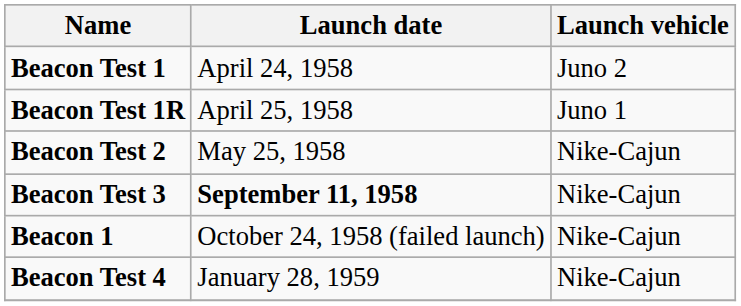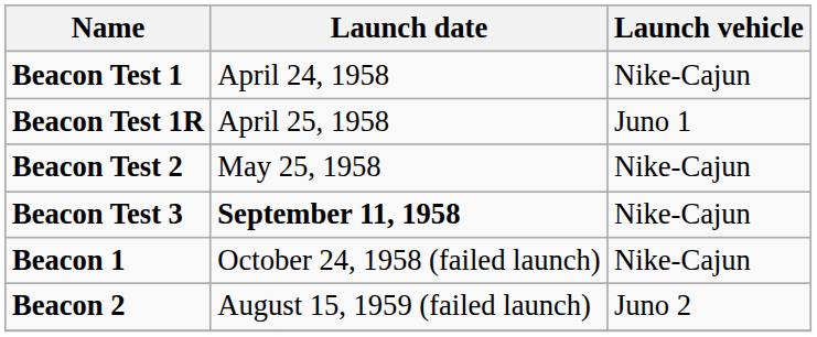 <table class="wikitable">
 <tr>
 <th>Name</th>
 <th>Launch date</th>
 <th>Launch vehicle</th>
 </tr>
 <tr>
 <td><strong>Beacon Test 1</strong></td>
 <td>April 24, 1958</td>
-<td>Juno 2</td>
+<td>Nike-Cajun</td>
 </tr>
 <tr>
 <td><strong>Beacon Test 1R</strong></td>
 <td>April 25, 1958</td>
 <td>Juno 1</td>
 </tr>
 <tr>
 <td><strong>Beacon Test 2</strong></td>
 <td>May 25, 1958</td>
 <td>Nike-Cajun</td>
 </tr>
 <tr>
 <td><strong>Beacon Test 3</strong></td>
 <td><strong>September 11, 1958</strong></td>
 <td>Nike-Cajun</td>
 </tr>
 <tr>
 <td><strong>Beacon 1</strong></td>
 <td>October 24, 1958 (failed launch)</td>
 <td>Nike-Cajun</td>
 </tr>
 <tr>
-<td><strong>Beacon Test 4</strong></td>
-<td>January 28, 1959</td>
-<td>Nike-Cajun</td>
+<td><strong>Beacon 2</strong></td>
+<td>August 15, 1959 (failed launch)</td>
+<td>Juno 2</td>
 </tr>
 <tr>
 </tr>
 </table>
